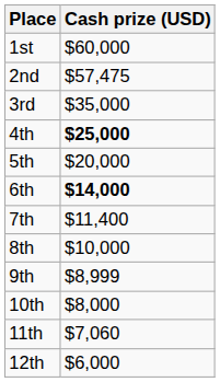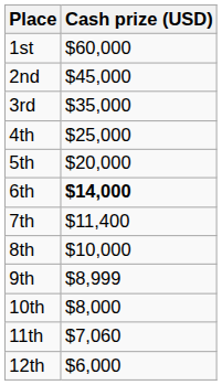 <table class="wikitable">
 <tr>
 <th>Place</th>
 <th>Cash prize (USD)</th>
 </tr>
 <tr>
 <td>1st</td>
 <td>$60,000</td>
 </tr>
 <tr>
 <td>2nd</td>
-<td>$57,475</td>
+<td>$45,000</td>
 </tr>
 <tr>
 <td>3rd</td>
 <td>$35,000</td>
 </tr>
 <tr>
 <td>4th</td>
-<td><strong>$25,000</strong></td>
+<td>$25,000</td>
 </tr>
 <tr>
 <td>5th</td>
 <td>$20,000</td>
 </tr>
 <tr>
 <td>6th</td>
 <td><strong>$14,000</strong></td>
 </tr>
 <tr>
 <td>7th</td>
 <td>$11,400</td>
 </tr>
 <tr>
 <td>8th</td>
 <td>$10,000</td>
 </tr>
 <tr>
 <td>9th</td>
 <td>$8,999</td>
 </tr>
 <tr>
 <td>10th</td>
 <td>$8,000</td>
 </tr>
 <tr>
 <td>11th</td>
 <td>$7,060</td>
 </tr>
 <tr>
 <td>12th</td>
 <td>$6,000</td>
 </tr>
 </table>
